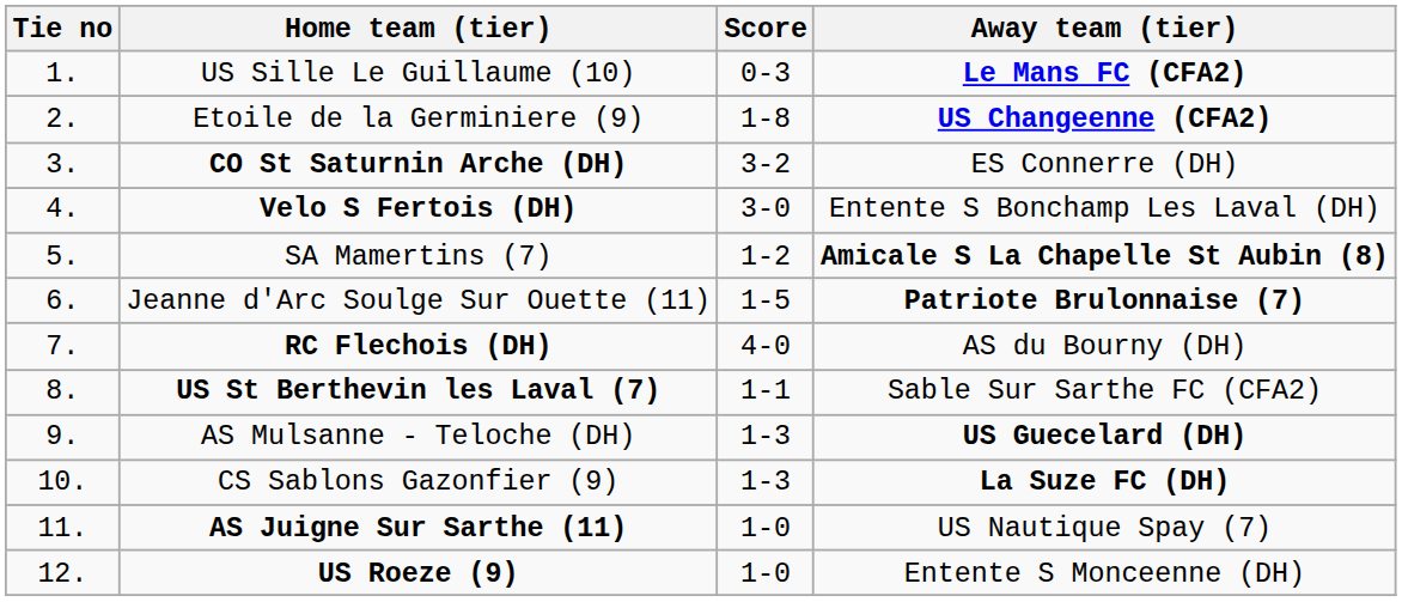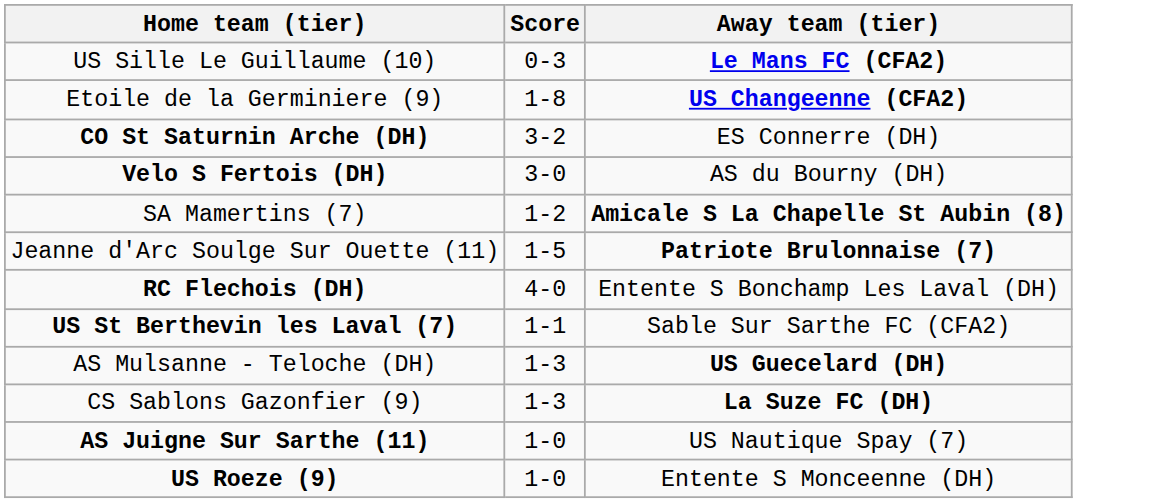 <table class="wikitable" style="text-align: center">
 <tr>
-<th>Tie no</th>
 <th>Home team (tier)</th>
 <th>Score</th>
 <th>Away team (tier)</th>
 </tr>
 <tr>
-<td>1.</td>
 <td>US Sille Le Guillaume (10)</td>
 <td>0-3</td>
 <td><strong><a href='#'>Le Mans FC</a> (CFA2)</strong></td>
 </tr>
 <tr>
-<td>2.</td>
 <td>Etoile de la Germiniere (9)</td>
 <td>1-8</td>
 <td><strong><a href='#'>US Changeenne</a> (CFA2)</strong></td>
 </tr>
 <tr>
-<td>3.</td>
 <td><strong>CO St Saturnin Arche (DH)</strong></td>
 <td>3-2</td>
 <td>ES Connerre (DH)</td>
 </tr>
 <tr>
-<td>4.</td>
 <td><strong>Velo S Fertois (DH)</strong></td>
 <td>3-0</td>
-<td>Entente S Bonchamp Les Laval (DH)</td>
+<td>AS du Bourny (DH)</td>
 </tr>
 <tr>
-<td>5.</td>
 <td>SA Mamertins (7)</td>
 <td>1-2</td>
 <td><strong>Amicale S La Chapelle St Aubin (8)</strong></td>
 </tr>
 <tr>
-<td>6.</td>
 <td>Jeanne d'Arc Soulge Sur Ouette (11)</td>
 <td>1-5</td>
 <td><strong>Patriote Brulonnaise (7)</strong></td>
 </tr>
 <tr>
-<td>7.</td>
 <td><strong>RC Flechois (DH)</strong></td>
 <td>4-0</td>
-<td>AS du Bourny (DH)</td>
+<td>Entente S Bonchamp Les Laval (DH)</td>
 </tr>
 <tr>
-<td>8.</td>
 <td><strong>US St Berthevin les Laval (7)</strong></td>
 <td>1-1 </td>
 <td>Sable Sur Sarthe FC (CFA2)</td>
 </tr>
 <tr>
-<td>9.</td>
 <td>AS Mulsanne - Teloche (DH)</td>
 <td>1-3</td>
 <td><strong>US Guecelard (DH)</strong></td>
 </tr>
 <tr>
-<td>10.</td>
 <td>CS Sablons Gazonfier (9)</td>
 <td>1-3</td>
 <td><strong>La Suze FC (DH)</strong></td>
 </tr>
 <tr>
-<td>11.</td>
 <td><strong>AS Juigne Sur Sarthe (11)</strong></td>
 <td>1-0</td>
 <td>US Nautique Spay (7)</td>
 </tr>
 <tr>
-<td>12.</td>
 <td><strong>US Roeze (9)</strong></td>
 <td>1-0</td>
 <td>Entente S Monceenne (DH)</td>
 </tr>
 </table>
